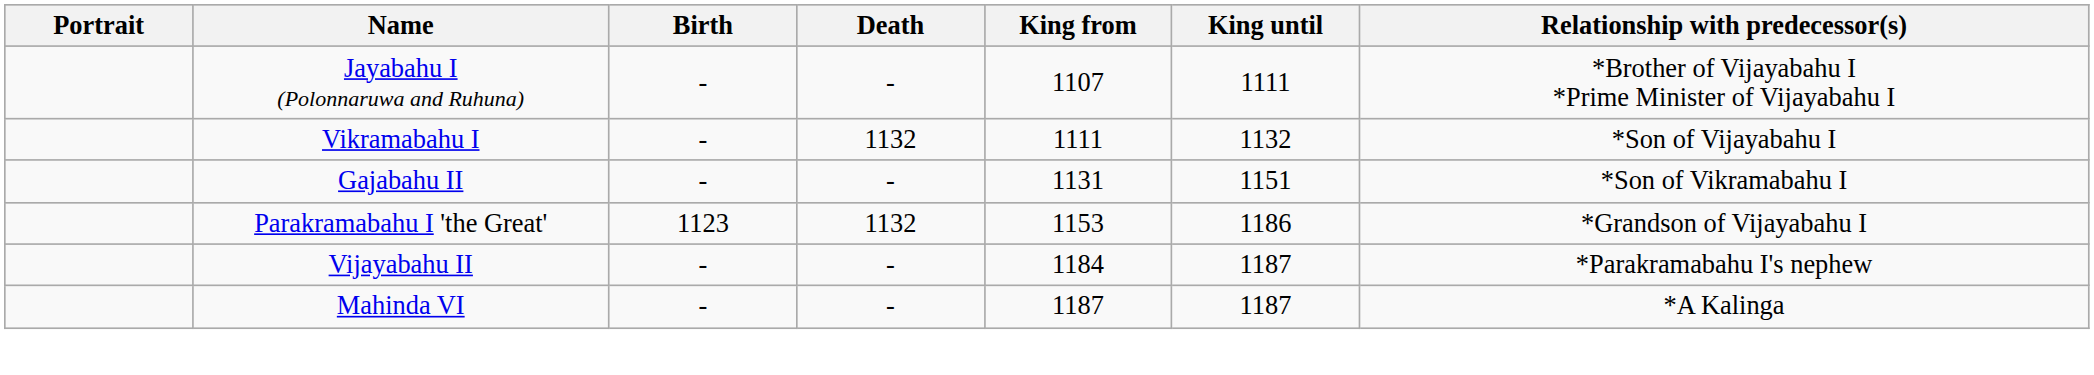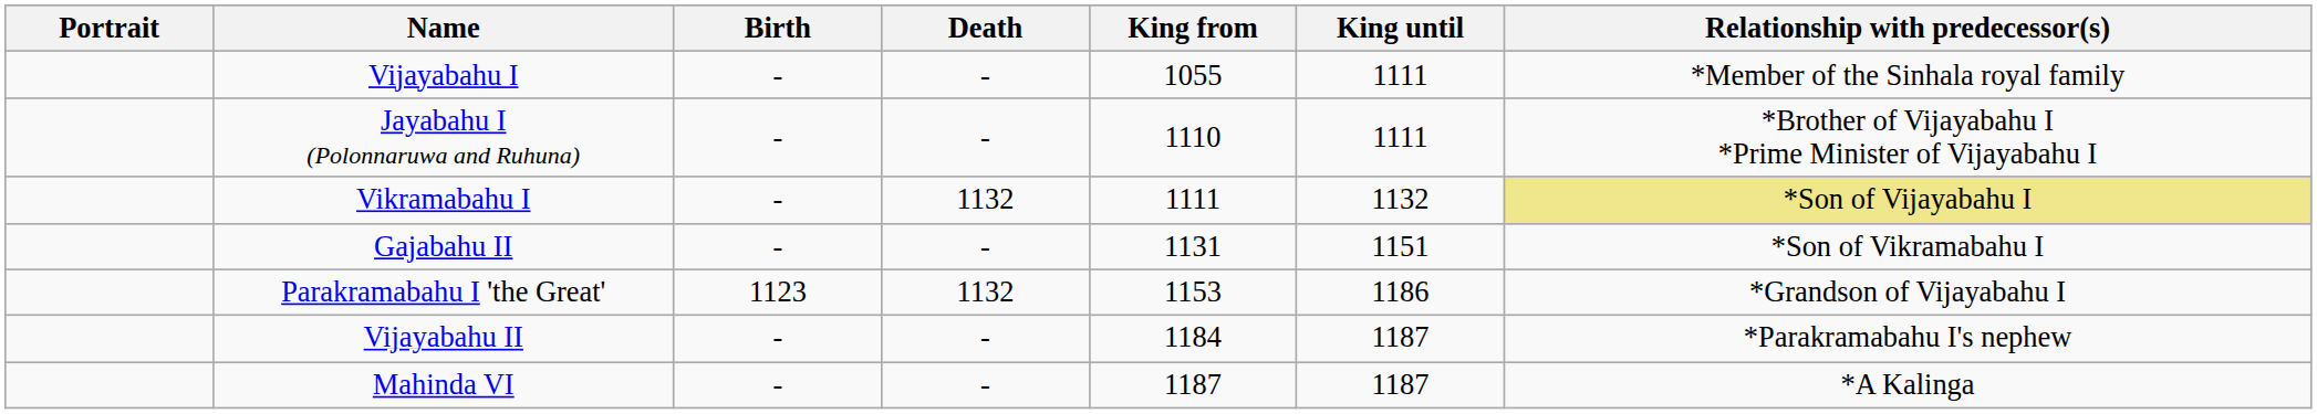 <table width=100% class="wikitable">
 <tr>
 <th width=9%>Portrait</th>
 <th width=20%>Name</th>
 <th width=9%>Birth</th>
 <th width=9%>Death</th>
 <th width=9%>King from</th>
 <th width=9%>King until</th>
 <th width=35%>Relationship with predecessor(s)</th>
 </tr>
 <tr>
 <td></td>
+<td align="center"><a href='#'>Vijayabahu I</a></td>
+<td align="center">-</td>
+<td align="center">-</td>
+<td align="center">1055</td>
+<td align="center">1111</td>
+<td align="center">*Member of the Sinhala royal family</td>
+</tr>
+<tr>
+<td></td>
 <td align="center"><a href='#'>Jayabahu I</a><br><small><em>(Polonnaruwa and Ruhuna)</em></small></td>
 <td align="center">-</td>
 <td align="center">-</td>
-<td align="center">1107</td>
+<td align="center">1110</td>
 <td align="center">1111</td>
 <td align="center">*Brother of Vijayabahu I<br>*Prime Minister of Vijayabahu I</td>
 </tr>
 <tr>
 <td></td>
 <td align="center"><a href='#'>Vikramabahu I</a></td>
 <td align="center">-</td>
 <td align="center">1132</td>
 <td align="center">1111</td>
 <td align="center">1132</td>
-<td align="center">*Son of Vijayabahu I</td>
+<td align="center" style="background: khaki;">*Son of Vijayabahu I</td>
 </tr>
 <tr>
 <td></td>
 <td align="center"><a href='#'>Gajabahu II</a></td>
 <td align="center">-</td>
 <td align="center">-</td>
 <td align="center">1131</td>
 <td align="center">1151</td>
 <td align="center">*Son of Vikramabahu I</td>
 </tr>
 <tr>
 <td align="center"></td>
 <td align="center"><a href='#'>Parakramabahu I</a> 'the Great'</td>
 <td align="center">1123</td>
 <td align="center">1132</td>
 <td align="center">1153</td>
 <td align="center">1186</td>
 <td align="center">*Grandson of Vijayabahu I</td>
 </tr>
 <tr>
 <td></td>
 <td align="center"><a href='#'>Vijayabahu II</a></td>
 <td align="center">-</td>
 <td align="center">-</td>
 <td align="center">1184</td>
 <td align="center">1187</td>
 <td align="center">*Parakramabahu I's nephew</td>
 </tr>
 <tr>
 <td></td>
 <td align="center"><a href='#'>Mahinda VI</a></td>
 <td align="center">-</td>
 <td align="center">-</td>
 <td align="center">1187</td>
 <td align="center">1187</td>
 <td align="center">*A Kalinga</td>
 </tr>
 </table>
